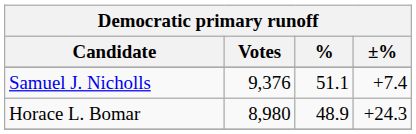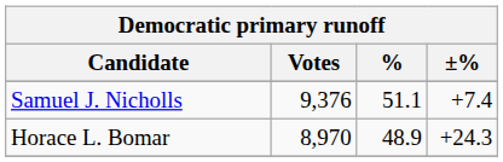 <table class="wikitable" align="left" style="margin: 1em 1em 1em 0; font-size: 95%;">
 <tr>
 <th colspan="4">Democratic primary runoff</th>
 </tr>
 <tr>
 <th colspan="1" style="width: 170px">Candidate</th>
 <th style="width: 50px">Votes</th>
 <th style="width: 40px">%</th>
 <th style="width: 40px">±%</th>
 </tr>
 <tr>
 </tr>
 <tr>
 <td><a href='#'>Samuel J. Nicholls</a></td>
 <td align="right">9,376</td>
 <td align="right">51.1</td>
 <td align="right">+7.4</td>
 </tr>
 <tr>
 <td>Horace L. Bomar</td>
-<td align="right">8,980</td>
+<td align="right">8,970</td>
 <td align="right">48.9</td>
 <td align="right">+24.3</td>
 </tr>
 <tr>
 </tr>
 </table>
